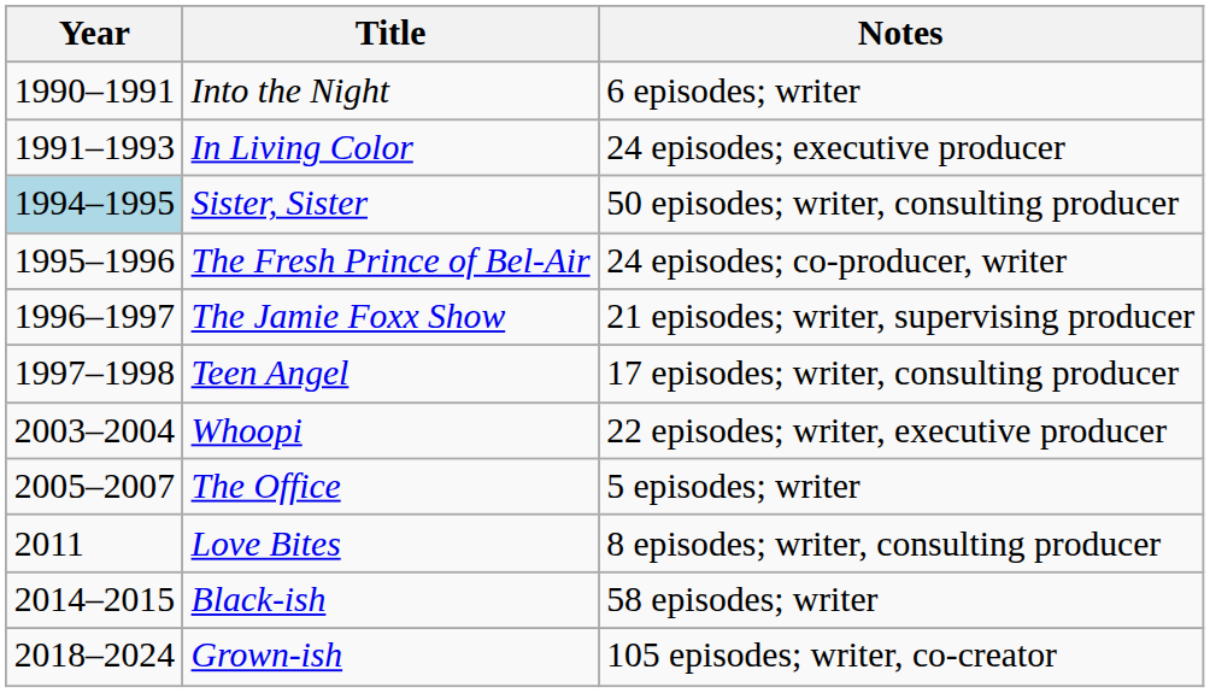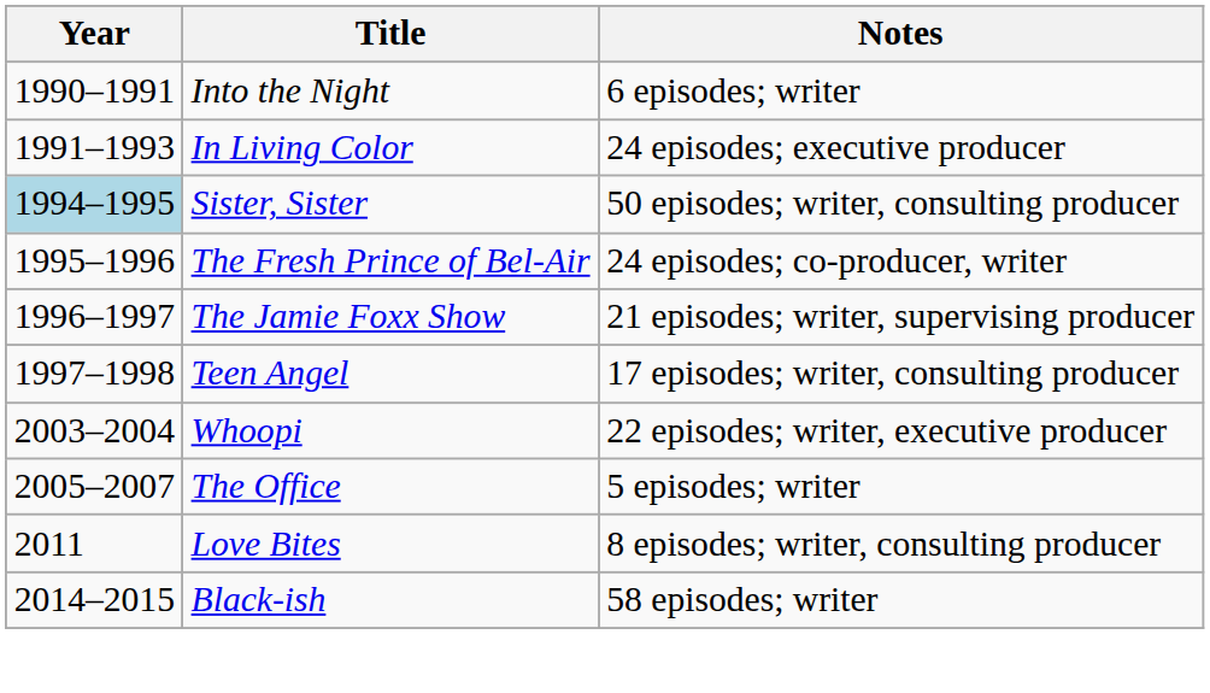 <table class="wikitable sortable">
 <tr>
 <th>Year</th>
 <th>Title</th>
 <th class="unsortable">Notes</th>
 </tr>
 <tr>
 <td>1990–1991</td>
 <td><em>Into the Night</em></td>
 <td>6 episodes; writer</td>
 </tr>
 <tr>
 <td>1991–1993</td>
 <td><em><a href='#'>In Living Color</a></em></td>
 <td>24 episodes; executive producer</td>
 </tr>
 <tr>
 <td style="background: lightblue;">1994–1995</td>
 <td><em><a href='#'>Sister, Sister</a></em></td>
 <td>50 episodes; writer, consulting producer</td>
 </tr>
 <tr>
 <td>1995–1996</td>
 <td><em><a href='#'>The Fresh Prince of Bel-Air</a></em></td>
 <td>24 episodes; co-producer, writer</td>
 </tr>
 <tr>
 <td>1996–1997</td>
 <td><em><a href='#'>The Jamie Foxx Show</a></em></td>
 <td>21 episodes; writer, supervising producer</td>
 </tr>
 <tr>
 <td>1997–1998</td>
 <td><em><a href='#'>Teen Angel</a></em></td>
 <td>17 episodes; writer, consulting producer</td>
 </tr>
 <tr>
 <td>2003–2004</td>
 <td><em><a href='#'>Whoopi</a></em></td>
 <td>22 episodes; writer, executive producer</td>
 </tr>
 <tr>
 <td>2005–2007</td>
 <td><em><a href='#'>The Office</a></em></td>
 <td>5 episodes; writer</td>
 </tr>
 <tr>
 <td>2011</td>
 <td><em><a href='#'>Love Bites</a></em></td>
 <td>8 episodes; writer, consulting producer</td>
 </tr>
 <tr>
 <td>2014–2015</td>
 <td><em><a href='#'>Black-ish</a></em></td>
 <td>58 episodes; writer</td>
 </tr>
-<tr>
-<td>2018–2024</td>
-<td><em><a href='#'>Grown-ish</a></em></td>
-<td>105 episodes; writer, co-creator</td>
-</tr>
 </table>
